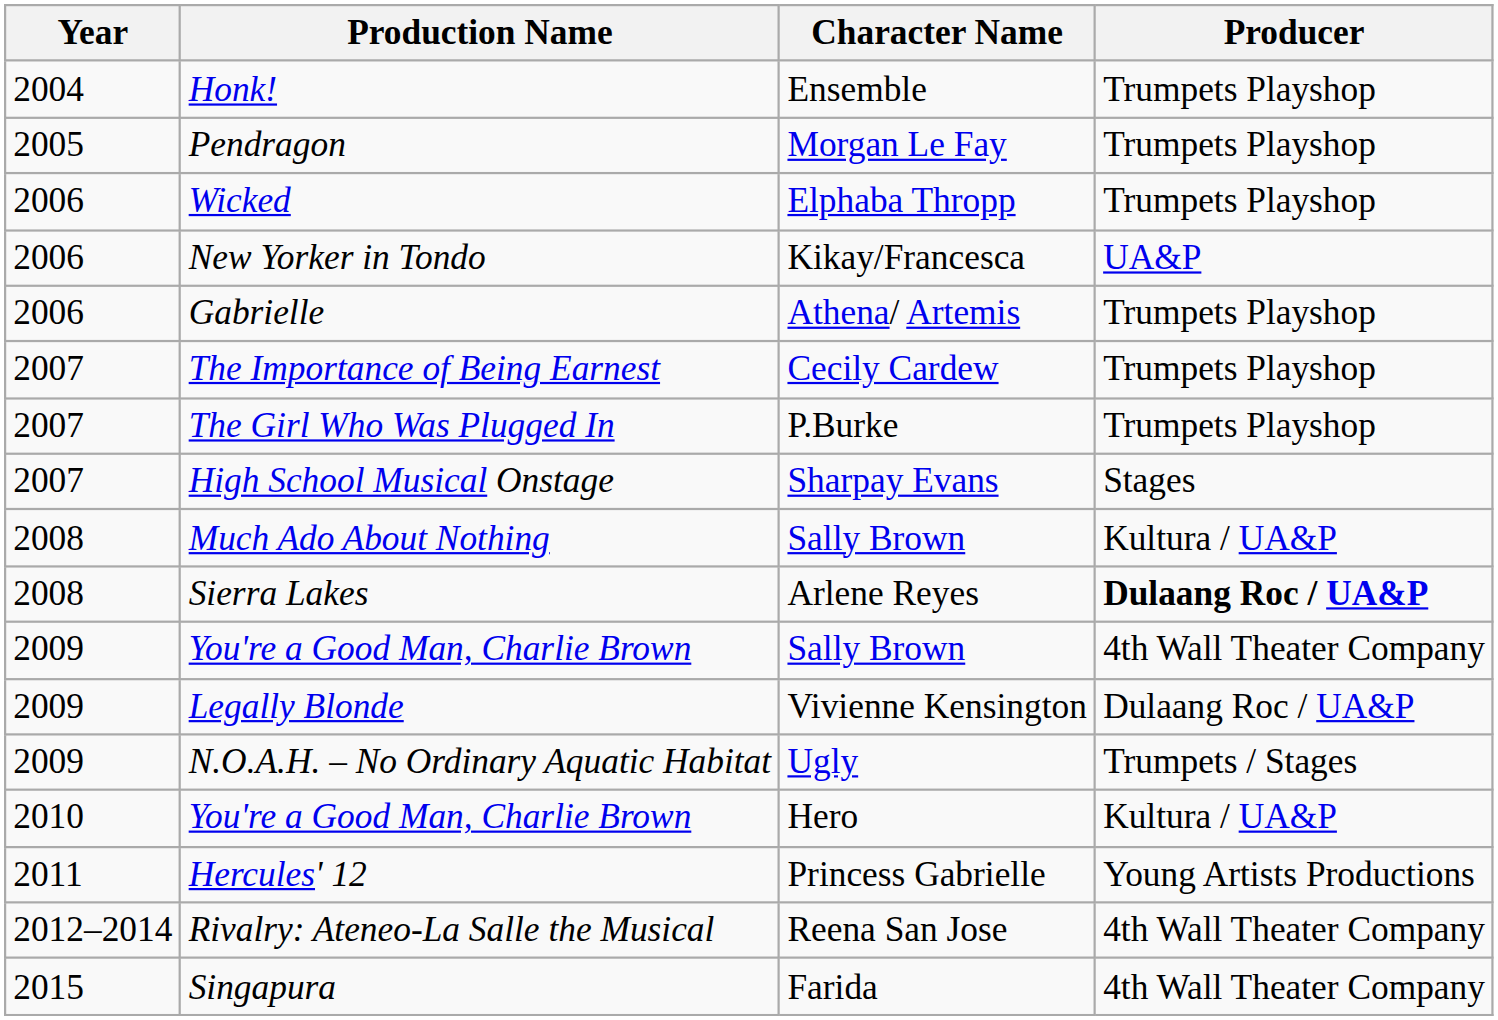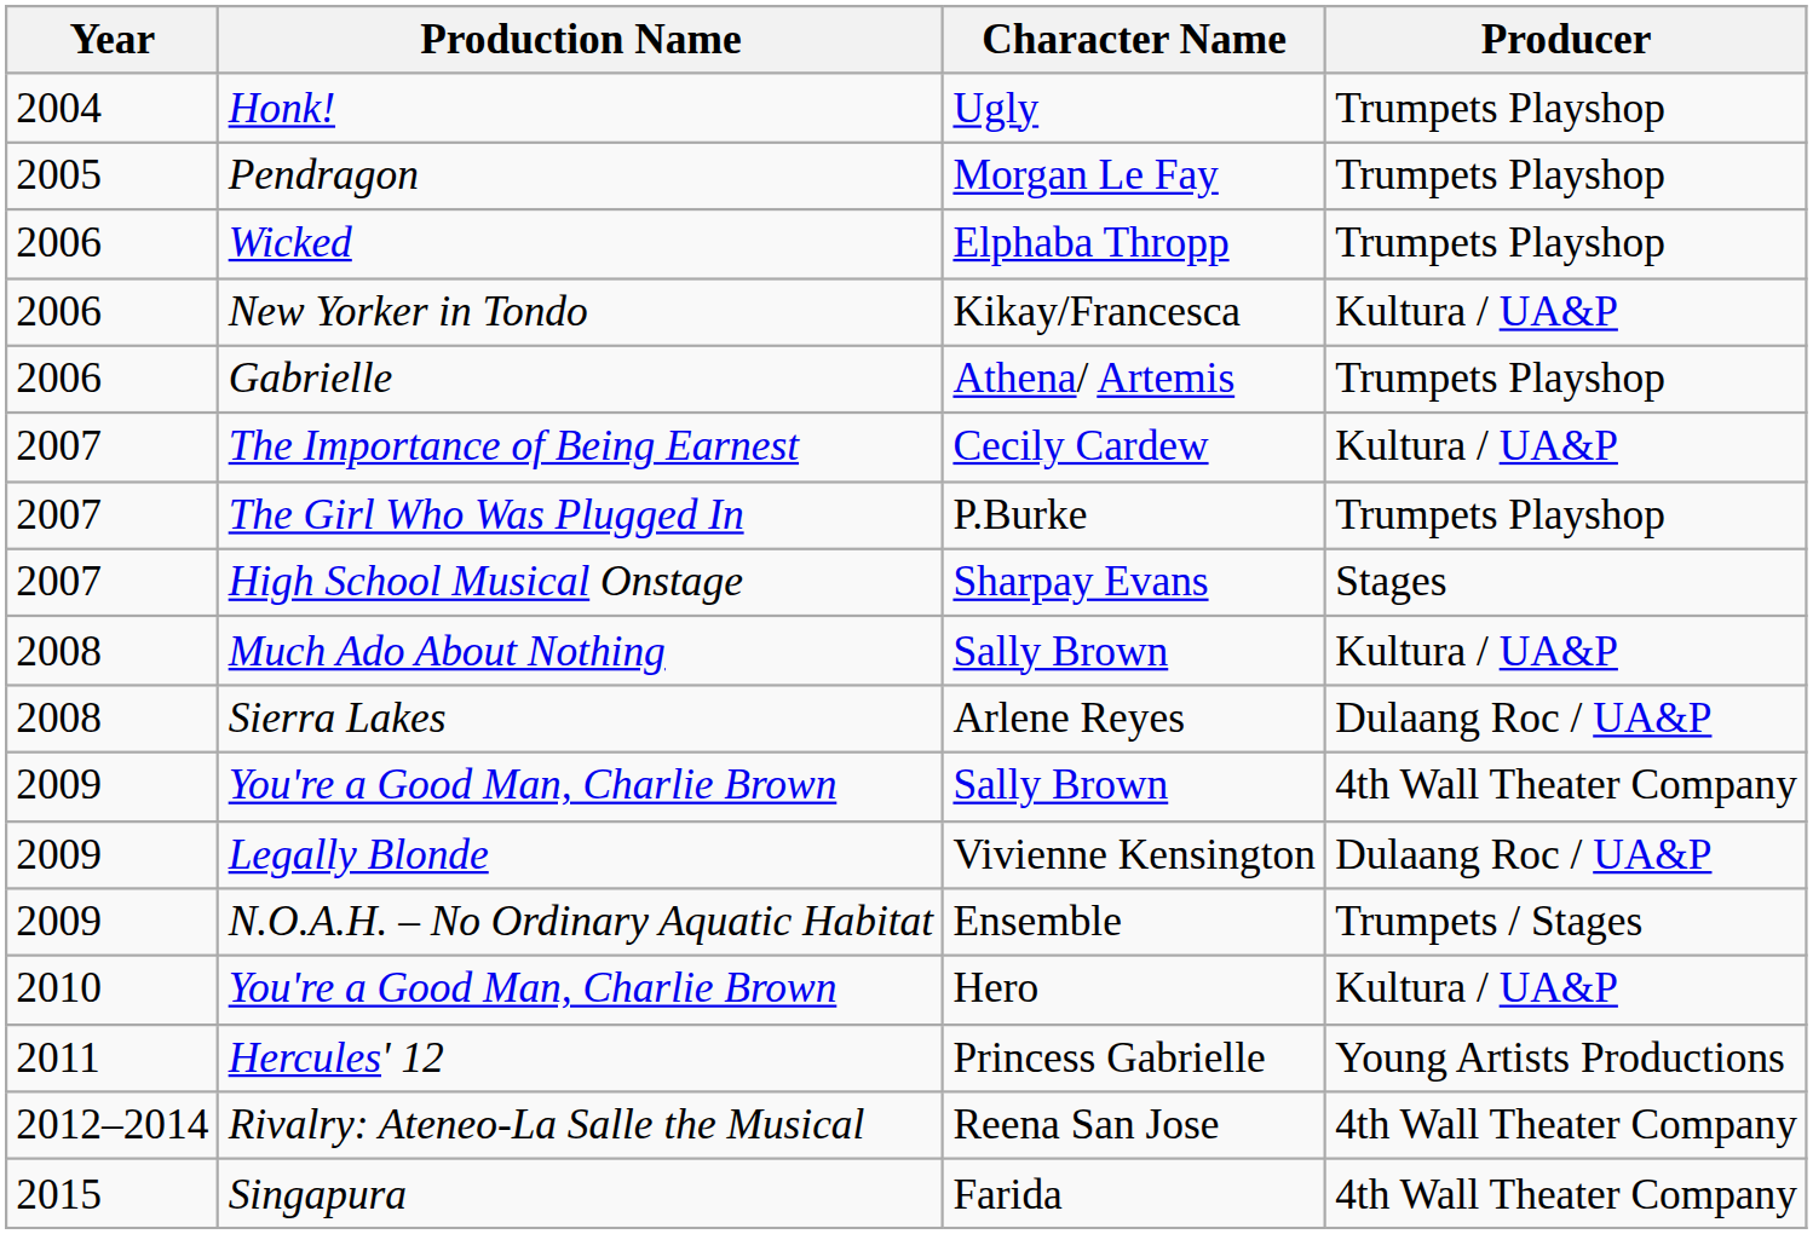 <table class="wikitable">
 <tr>
 <th>Year</th>
 <th>Production Name</th>
 <th>Character Name</th>
 <th>Producer</th>
 </tr>
 <tr>
 <td>2004</td>
 <td><em><a href='#'>Honk!</a></em></td>
-<td>Ensemble</td>
+<td><a href='#'>Ugly</a></td>
 <td>Trumpets Playshop</td>
 </tr>
 <tr>
 <td>2005</td>
 <td><em>Pendragon</em></td>
 <td><a href='#'>Morgan Le Fay</a></td>
 <td>Trumpets Playshop</td>
 </tr>
 <tr>
 <td>2006</td>
 <td><em><a href='#'>Wicked</a></em></td>
 <td><a href='#'>Elphaba Thropp</a></td>
 <td>Trumpets Playshop</td>
 </tr>
 <tr>
 <td>2006</td>
 <td><em>New Yorker in Tondo</em></td>
 <td>Kikay/Francesca</td>
-<td><a href='#'>UA&P</a></td>
+<td>Kultura / <a href='#'>UA&P</a></td>
 </tr>
 <tr>
 <td>2006</td>
 <td><em>Gabrielle</em></td>
 <td><a href='#'>Athena</a>/ <a href='#'>Artemis</a></td>
 <td>Trumpets Playshop</td>
 </tr>
 <tr>
 <td>2007</td>
 <td><em><a href='#'>The Importance of Being Earnest</a></em></td>
 <td><a href='#'>Cecily Cardew</a></td>
-<td>Trumpets Playshop</td>
+<td>Kultura / <a href='#'>UA&P</a></td>
 </tr>
 <tr>
 <td>2007</td>
 <td><em><a href='#'>The Girl Who Was Plugged In</a></em></td>
 <td>P.Burke</td>
 <td>Trumpets Playshop</td>
 </tr>
 <tr>
 <td>2007</td>
 <td><em><a href='#'>High School Musical</a> Onstage</em></td>
 <td><a href='#'>Sharpay Evans</a></td>
 <td>Stages</td>
 </tr>
 <tr>
 <td>2008</td>
 <td><em><a href='#'>Much Ado About Nothing</a></em></td>
 <td><a href='#'>Sally Brown</a></td>
 <td>Kultura / <a href='#'>UA&P</a></td>
 </tr>
 <tr>
 <td>2008</td>
 <td><em>Sierra Lakes</em></td>
 <td>Arlene Reyes</td>
-<td><strong>Dulaang Roc / <a href='#'>UA&P</a></strong></td>
+<td>Dulaang Roc / <a href='#'>UA&P</a></td>
 </tr>
 <tr>
 <td>2009</td>
 <td><em><a href='#'>You're a Good Man, Charlie Brown</a></em></td>
 <td><a href='#'>Sally Brown</a></td>
 <td>4th Wall Theater Company</td>
 </tr>
 <tr>
 <td>2009</td>
 <td><em><a href='#'>Legally Blonde</a></em></td>
 <td>Vivienne Kensington</td>
 <td>Dulaang Roc / <a href='#'>UA&P</a></td>
 </tr>
 <tr>
 <td>2009</td>
 <td><em>N.O.A.H. – No Ordinary Aquatic Habitat</em></td>
-<td><a href='#'>Ugly</a></td>
+<td>Ensemble</td>
 <td>Trumpets / Stages</td>
 </tr>
 <tr>
 <td>2010</td>
 <td><em><a href='#'>You're a Good Man, Charlie Brown</a></em></td>
 <td>Hero</td>
 <td>Kultura / <a href='#'>UA&P</a></td>
 </tr>
 <tr>
 <td>2011</td>
 <td><em><a href='#'>Hercules</a>' 12</em></td>
 <td>Princess Gabrielle</td>
 <td>Young Artists Productions</td>
 </tr>
 <tr>
 <td>2012–2014</td>
 <td><em>Rivalry: Ateneo-La Salle the Musical</em></td>
 <td>Reena San Jose</td>
 <td>4th Wall Theater Company</td>
 </tr>
 <tr>
 <td>2015</td>
 <td><em>Singapura</em></td>
 <td>Farida</td>
 <td>4th Wall Theater Company</td>
 </tr>
 </table>
